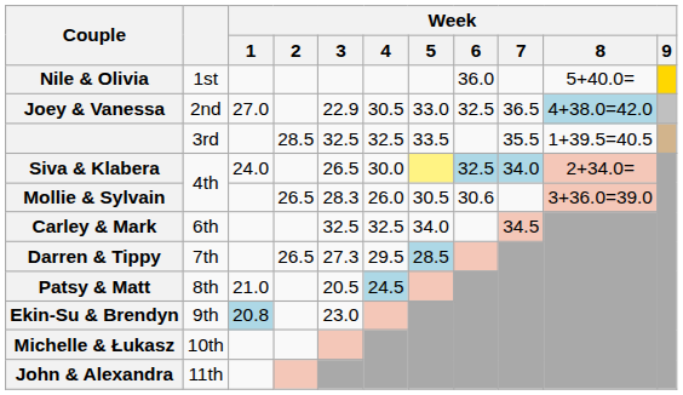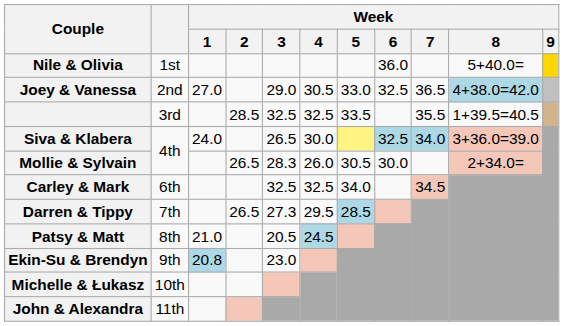 <table class="wikitable sortable" style="text-align:center; font-size:90%"">
 <tr>
 <th scope="col" rowspan=2 style="text-align:center">Couple</th>
 <th scope="col" rowspan=2 style="text-align:center"></th>
 <th colspan="9" style="text-align:center">Week</th>
 </tr>
 <tr>
 <th scope="col">1</th>
 <th scope="col">2</th>
 <th scope="col">3</th>
 <th scope="col">4</th>
 <th scope="col">5</th>
 <th scope="col">6</th>
 <th scope="col">7</th>
 <th scope="col">8</th>
 <th scope="col">9</th>
 </tr>
 <tr>
 <th scope="row">Nile & Olivia</th>
 <td>1st</td>
 <td></td>
 <td></td>
 <td></td>
 <td></td>
 <td></td>
 <td>36.0</td>
 <td></td>
 <td>5+40.0=</td>
 <td bgcolor="gold"></td>
 </tr>
 <tr>
 <th scope="row">Joey & Vanessa</th>
 <td>2nd</td>
 <td>27.0</td>
 <td></td>
-<td>22.9</td>
+<td>29.0</td>
 <td>30.5</td>
 <td>33.0</td>
 <td>32.5</td>
 <td>36.5</td>
 <td bgcolor="lightblue" >4+38.0=42.0</td>
 <td bgcolor="silver"></td>
 </tr>
 <tr>
 <th scope="row"></th>
 <td>3rd</td>
 <td></td>
 <td>28.5</td>
 <td>32.5</td>
 <td>32.5</td>
 <td>33.5</td>
 <td></td>
 <td>35.5</td>
 <td>1+39.5=40.5</td>
 <td bgcolor="tan"></td>
 </tr>
 <tr>
 <th scope="row">Siva & Klabera</th>
 <td rowspan="2">4th</td>
 <td>24.0</td>
 <td></td>
 <td>26.5</td>
 <td>30.0</td>
 <td bgcolor="fff383"></td>
 <td bgcolor="lightblue">32.5</td>
 <td bgcolor="lightblue">34.0</td>
-<td bgcolor="f4c7b8" >2+34.0=</td>
+<td bgcolor="f4c7b8" >3+36.0=39.0</td>
 <td rowspan="8" bgcolor="darkgrey"></td>
 </tr>
 <tr>
 <th scope="row">Mollie & Sylvain</th>
 <td></td>
 <td>26.5</td>
 <td>28.3</td>
 <td>26.0</td>
 <td>30.5</td>
-<td>30.6</td>
+<td>30.0</td>
 <td></td>
-<td bgcolor="f4c7b8" >3+36.0=39.0</td>
+<td bgcolor="f4c7b8" >2+34.0=</td>
 </tr>
 <tr>
 <th scope="row">Carley & Mark</th>
 <td>6th</td>
 <td></td>
 <td></td>
 <td>32.5</td>
 <td>32.5</td>
 <td>34.0</td>
 <td></td>
 <td bgcolor="f4c7b8">34.5</td>
 <td rowspan="6" bgcolor="darkgrey"></td>
 </tr>
 <tr>
 <th scope="row">Darren & Tippy</th>
 <td>7th</td>
 <td></td>
 <td>26.5</td>
 <td>27.3</td>
 <td>29.5</td>
 <td bgcolor="lightblue">28.5</td>
 <td bgcolor="f4c7b8"></td>
 <td rowspan="5" bgcolor="darkgrey"></td>
 </tr>
 <tr>
 <th scope="row">Patsy & Matt</th>
 <td>8th</td>
 <td>21.0</td>
 <td></td>
 <td>20.5</td>
 <td bgcolor="lightblue">24.5</td>
 <td bgcolor="f4c7b8"></td>
 <td rowspan="4" bgcolor="darkgrey"></td>
 </tr>
 <tr>
 <th scope="row">Ekin-Su & Brendyn</th>
 <td>9th</td>
 <td bgcolor="lightblue">20.8</td>
 <td></td>
 <td>23.0</td>
 <td bgcolor="f4c7b8"></td>
 <td rowspan="3" bgcolor="darkgrey"></td>
 </tr>
 <tr>
 <th scope="row">Michelle & Łukasz</th>
 <td>10th</td>
 <td></td>
 <td></td>
 <td bgcolor="f4c7b8"></td>
 <td rowspan="2" bgcolor="darkgrey"></td>
 </tr>
 <tr>
 <th scope="row">John & Alexandra</th>
 <td>11th</td>
 <td></td>
 <td bgcolor="f4c7b8"></td>
 <td bgcolor="darkgrey"></td>
 </tr>
 </table>
